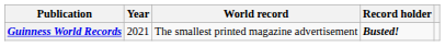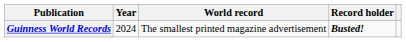 <table class="wikitable sortable plainrowheaders">
 <tr>
 <th scope="col">Publication</th>
 <th scope="col">Year</th>
 <th scope="col">World record</th>
 <th scope="col">Record holder</th>
 <th scope="col" class="unsortable"></th>
 </tr>
 <tr>
 <th scope="row"><em><a href='#'>Guinness World Records</a></em></th>
-<td style="text-align:center">2021</td>
+<td style="text-align:center">2024</td>
 <td>The smallest printed magazine advertisement</td>
 <td><strong><em>Busted!</em></strong></td>
 <td style="text-align:center"></td>
 </tr>
 </table>
